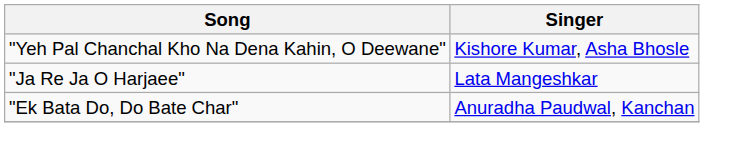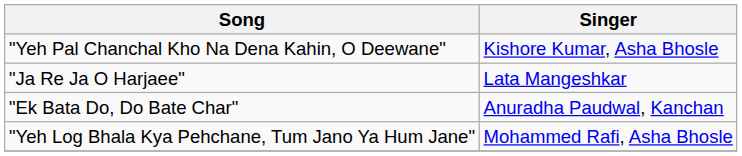 <table class="wikitable" style="font-size:95%;">
 <tr>
 <th>Song</th>
 <th>Singer</th>
 </tr>
 <tr>
 <td>"Yeh Pal Chanchal Kho Na Dena Kahin, O Deewane"</td>
 <td><a href='#'>Kishore Kumar</a>, <a href='#'>Asha Bhosle</a></td>
 </tr>
 <tr>
 <td>"Ja Re Ja O Harjaee"</td>
 <td><a href='#'>Lata Mangeshkar</a></td>
 </tr>
 <tr>
 <td>"Ek Bata Do, Do Bate Char"</td>
 <td><a href='#'>Anuradha Paudwal</a>, <a href='#'>Kanchan</a></td>
 </tr>
 <tr>
+<td>"Yeh Log Bhala Kya Pehchane, Tum Jano Ya Hum Jane"</td>
+<td><a href='#'>Mohammed Rafi</a>, <a href='#'>Asha Bhosle</a></td>
+</tr>
+<tr>
 </tr>
 </table>
